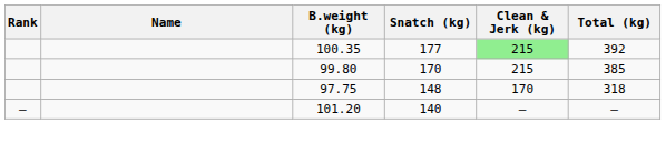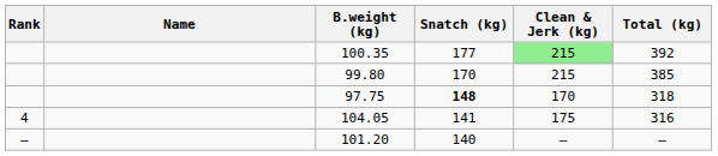 <table class="wikitable" style="text-align:center;">
 <tr>
 <th>Rank</th>
 <th style="width:20em;">Name</th>
 <th style="width:7em;">B.weight (kg)</th>
 <th style="width:7em;">Snatch (kg)</th>
 <th style="width:7em;">Clean & Jerk (kg)</th>
 <th style="width:7em;">Total (kg)</th>
 </tr>
 <tr>
 <td></td>
 <td align=left></td>
 <td>100.35</td>
 <td>177</td>
 <td style="background: lightgreen;">215</td>
 <td>392</td>
 </tr>
 <tr>
 <td></td>
 <td align=left></td>
 <td>99.80</td>
 <td>170</td>
 <td>215</td>
 <td>385</td>
 </tr>
 <tr>
 <td></td>
 <td align=left></td>
 <td>97.75</td>
-<td>148</td>
+<td><strong>148</strong></td>
 <td>170</td>
 <td>318</td>
+</tr>
+<tr>
+<td>4</td>
+<td align=left></td>
+<td>104.05</td>
+<td>141</td>
+<td>175</td>
+<td>316</td>
 </tr>
 <tr>
 <td>–</td>
 <td align=left></td>
 <td>101.20</td>
 <td>140</td>
 <td>–</td>
 <td>–</td>
 </tr>
 </table>
